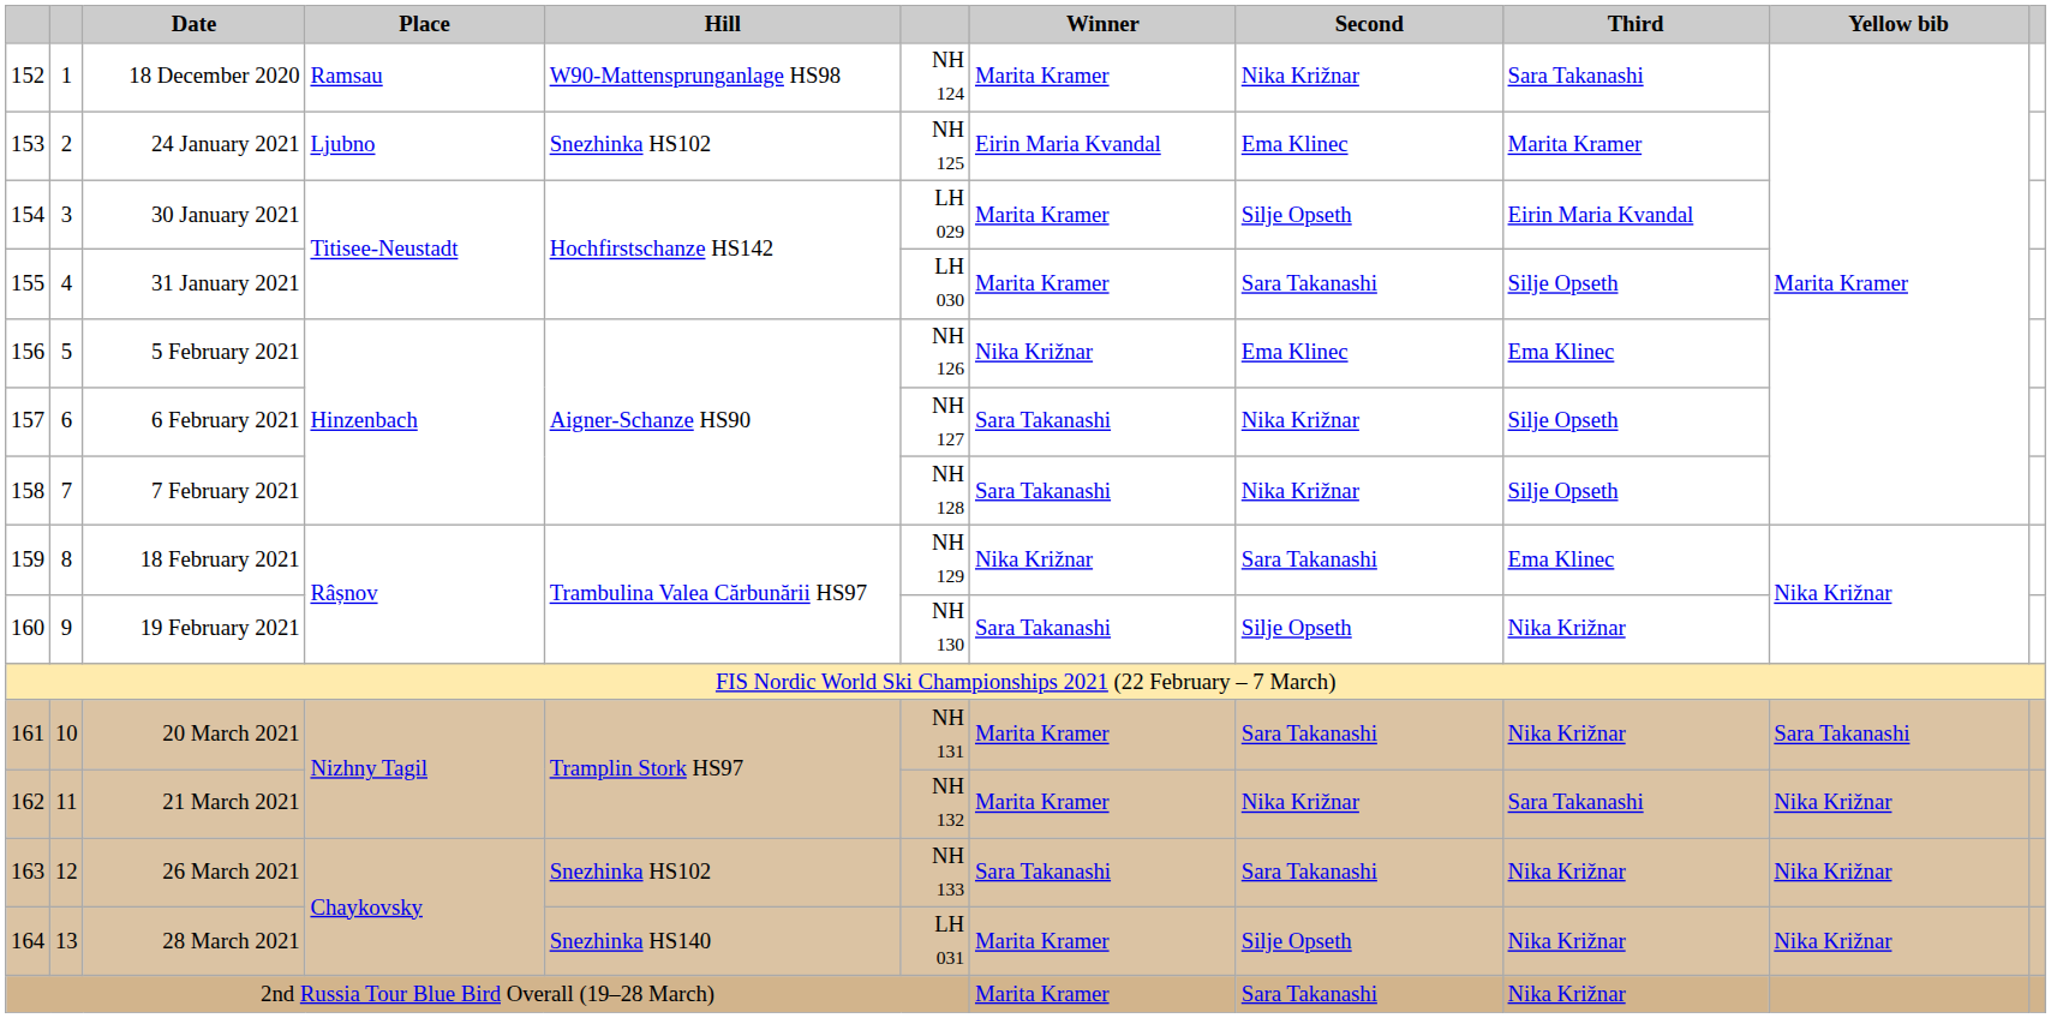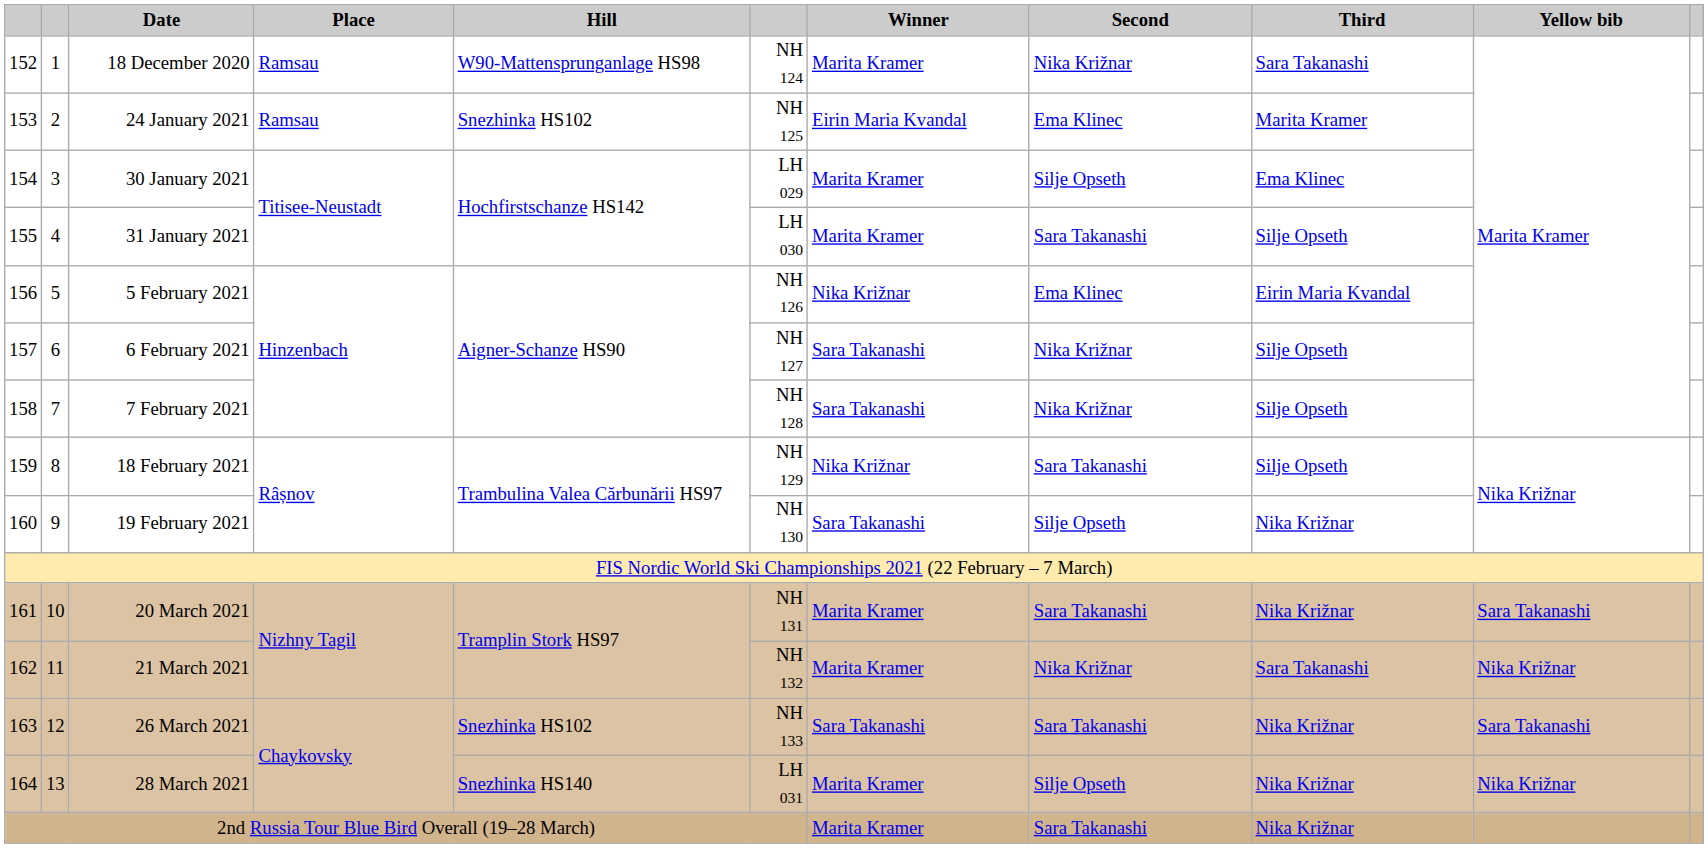 <table class="wikitable plainrowheaders" style="background:#fff; font-size:86%; line-height:16px; border:grey solid 1px; border-collapse:collapse;">
 <tr>
 <th scope="col" style="background:#ccc; width=30 px;"></th>
 <th scope="col" style="background:#ccc; width=45 px;"></th>
 <th scope="col" style="background:#ccc; width:150px;">Date</th>
 <th scope="col" style="background:#ccc; width:160px;">Place</th>
 <th scope="col" style="background:#ccc; width:240px;">Hill</th>
 <th scope="col" style="background:#ccc; width:40px;"></th>
 <th scope="col" style="background:#ccc; width:185px;">Winner</th>
 <th scope="col" style="background:#ccc; width:185px;">Second</th>
 <th scope="col" style="background:#ccc; width:185px;">Third</th>
 <th scope="col" style="background:#ccc; width:180px;">Yellow bib</th>
 <th scope="col" style="background:#ccc; width:5px;"></th>
 </tr>
 <tr>
 <td align="center">152</td>
 <td align="center">1</td>
 <td align="right">18 December 2020</td>
 <td> <a href='#'>Ramsau</a></td>
 <td><a href='#'>W90-Mattensprunganlage</a> HS98</td>
 <td align="right">NH <sub>124</sub></td>
 <td> <a href='#'>Marita Kramer</a></td>
 <td> <a href='#'>Nika Križnar</a></td>
 <td> <a href='#'>Sara Takanashi</a></td>
 <td rowspan="7"> <a href='#'>Marita Kramer</a></td>
 <td></td>
 </tr>
 <tr>
 <td align="center">153</td>
 <td align="center">2</td>
 <td align="right">24 January 2021</td>
-<td> <a href='#'>Ljubno</a></td>
+<td> <a href='#'>Ramsau</a></td>
 <td><a href='#'>Snezhinka</a> HS102</td>
 <td align="right">NH <sub>125</sub></td>
 <td> <a href='#'>Eirin Maria Kvandal</a></td>
 <td> <a href='#'>Ema Klinec</a></td>
 <td> <a href='#'>Marita Kramer</a></td>
 <td></td>
 </tr>
 <tr>
 <td align="center">154</td>
 <td align="center">3</td>
 <td align="right">30 January 2021</td>
 <td rowspan="2"> <a href='#'>Titisee-Neustadt</a></td>
 <td rowspan="2"><a href='#'>Hochfirstschanze</a> HS142</td>
 <td align="right">LH <sub>029</sub></td>
 <td> <a href='#'>Marita Kramer</a></td>
 <td> <a href='#'>Silje Opseth</a></td>
-<td> <a href='#'>Eirin Maria Kvandal</a></td>
+<td> <a href='#'>Ema Klinec</a></td>
 <td></td>
 </tr>
 <tr>
 <td align="center">155</td>
 <td align="center">4</td>
 <td align="right">31 January 2021</td>
 <td align="right">LH <sub>030</sub></td>
 <td> <a href='#'>Marita Kramer</a></td>
 <td> <a href='#'>Sara Takanashi</a></td>
 <td> <a href='#'>Silje Opseth</a></td>
 <td></td>
 </tr>
 <tr>
 <td align="center">156</td>
 <td align="center">5</td>
 <td align="right">5 February 2021</td>
 <td rowspan="3"> <a href='#'>Hinzenbach</a></td>
 <td rowspan="3"><a href='#'>Aigner-Schanze</a> HS90</td>
 <td align="right">NH <sub>126</sub></td>
 <td> <a href='#'>Nika Križnar</a></td>
 <td> <a href='#'>Ema Klinec</a></td>
-<td> <a href='#'>Ema Klinec</a></td>
+<td> <a href='#'>Eirin Maria Kvandal</a></td>
 <td></td>
 </tr>
 <tr>
 <td align="center">157</td>
 <td align="center">6</td>
 <td align="right">6 February 2021</td>
 <td align="right">NH <sub>127</sub></td>
 <td> <a href='#'>Sara Takanashi</a></td>
 <td> <a href='#'>Nika Križnar</a></td>
 <td> <a href='#'>Silje Opseth</a></td>
 <td></td>
 </tr>
 <tr>
 <td align="center">158</td>
 <td align="center">7</td>
 <td align="right">7 February 2021</td>
 <td align="right">NH <sub>128</sub></td>
 <td> <a href='#'>Sara Takanashi</a></td>
 <td> <a href='#'>Nika Križnar</a></td>
 <td> <a href='#'>Silje Opseth</a></td>
 <td></td>
 </tr>
 <tr>
 <td align="center">159</td>
 <td align="center">8</td>
 <td align="right">18 February 2021</td>
 <td rowspan="2"> <a href='#'>Râșnov</a></td>
 <td rowspan="2"><a href='#'>Trambulina Valea Cărbunării</a> HS97</td>
 <td align="right">NH <sub>129</sub></td>
 <td> <a href='#'>Nika Križnar</a></td>
 <td> <a href='#'>Sara Takanashi</a></td>
-<td> <a href='#'>Ema Klinec</a></td>
+<td> <a href='#'>Silje Opseth</a></td>
 <td rowspan="2"> <a href='#'>Nika Križnar</a></td>
 <td></td>
 </tr>
 <tr>
 <td align="center">160</td>
 <td align="center">9</td>
 <td align="right">19 February 2021</td>
 <td align="right">NH <sub>130</sub></td>
 <td> <a href='#'>Sara Takanashi</a></td>
 <td> <a href='#'>Silje Opseth</a></td>
 <td> <a href='#'>Nika Križnar</a></td>
 <td></td>
 </tr>
 <tr style="background:#FFEBAD">
 <td colspan=11 align=center><a href='#'>FIS Nordic World Ski Championships 2021</a> (22 February – 7 March)</td>
 </tr>
 <tr bgcolor="#dbc3a3">
 <td align="center">161</td>
 <td align="center">10</td>
 <td align="right">20 March 2021</td>
 <td rowspan="2"> <a href='#'>Nizhny Tagil</a></td>
 <td rowspan="2"><a href='#'>Tramplin Stork</a> HS97</td>
 <td align="right">NH <sub>131</sub></td>
 <td> <a href='#'>Marita Kramer</a></td>
 <td> <a href='#'>Sara Takanashi</a></td>
 <td> <a href='#'>Nika Križnar</a></td>
 <td> <a href='#'>Sara Takanashi</a></td>
 <td></td>
 </tr>
 <tr bgcolor="#dbc3a3">
 <td align="center">162</td>
 <td align="center">11</td>
 <td align="right">21 March 2021</td>
 <td align="right">NH <sub>132</sub></td>
 <td> <a href='#'>Marita Kramer</a></td>
 <td> <a href='#'>Nika Križnar</a></td>
 <td> <a href='#'>Sara Takanashi</a></td>
 <td> <a href='#'>Nika Križnar</a></td>
 <td></td>
 </tr>
 <tr bgcolor="#dbc3a3">
 <td align="center">163</td>
 <td align="center">12</td>
 <td align="right">26 March 2021</td>
 <td rowspan="2"> <a href='#'>Chaykovsky</a></td>
 <td><a href='#'>Snezhinka</a> HS102</td>
 <td align="right">NH <sub>133</sub></td>
 <td> <a href='#'>Sara Takanashi</a></td>
 <td> <a href='#'>Sara Takanashi</a></td>
 <td> <a href='#'>Nika Križnar</a></td>
-<td> <a href='#'>Nika Križnar</a></td>
+<td> <a href='#'>Sara Takanashi</a></td>
 <td></td>
 </tr>
 <tr bgcolor="#dbc3a3">
 <td align="center">164</td>
 <td align="center">13</td>
 <td align="right"><small></small>28 March 2021</td>
 <td><a href='#'>Snezhinka</a> HS140</td>
 <td align="right">LH <sub>031</sub></td>
 <td> <a href='#'>Marita Kramer</a></td>
 <td> <a href='#'>Silje Opseth</a></td>
 <td> <a href='#'>Nika Križnar</a></td>
 <td> <a href='#'>Nika Križnar</a></td>
 <td></td>
 </tr>
 <tr bgcolor="#D2B48C">
 <td colspan="6" align="center">2nd <a href='#'>Russia Tour Blue Bird</a> Overall (19–28 March)</td>
 <td> <a href='#'>Marita Kramer</a></td>
 <td> <a href='#'>Sara Takanashi</a></td>
 <td> <a href='#'>Nika Križnar</a></td>
 <td></td>
 <td></td>
 </tr>
 </table>
